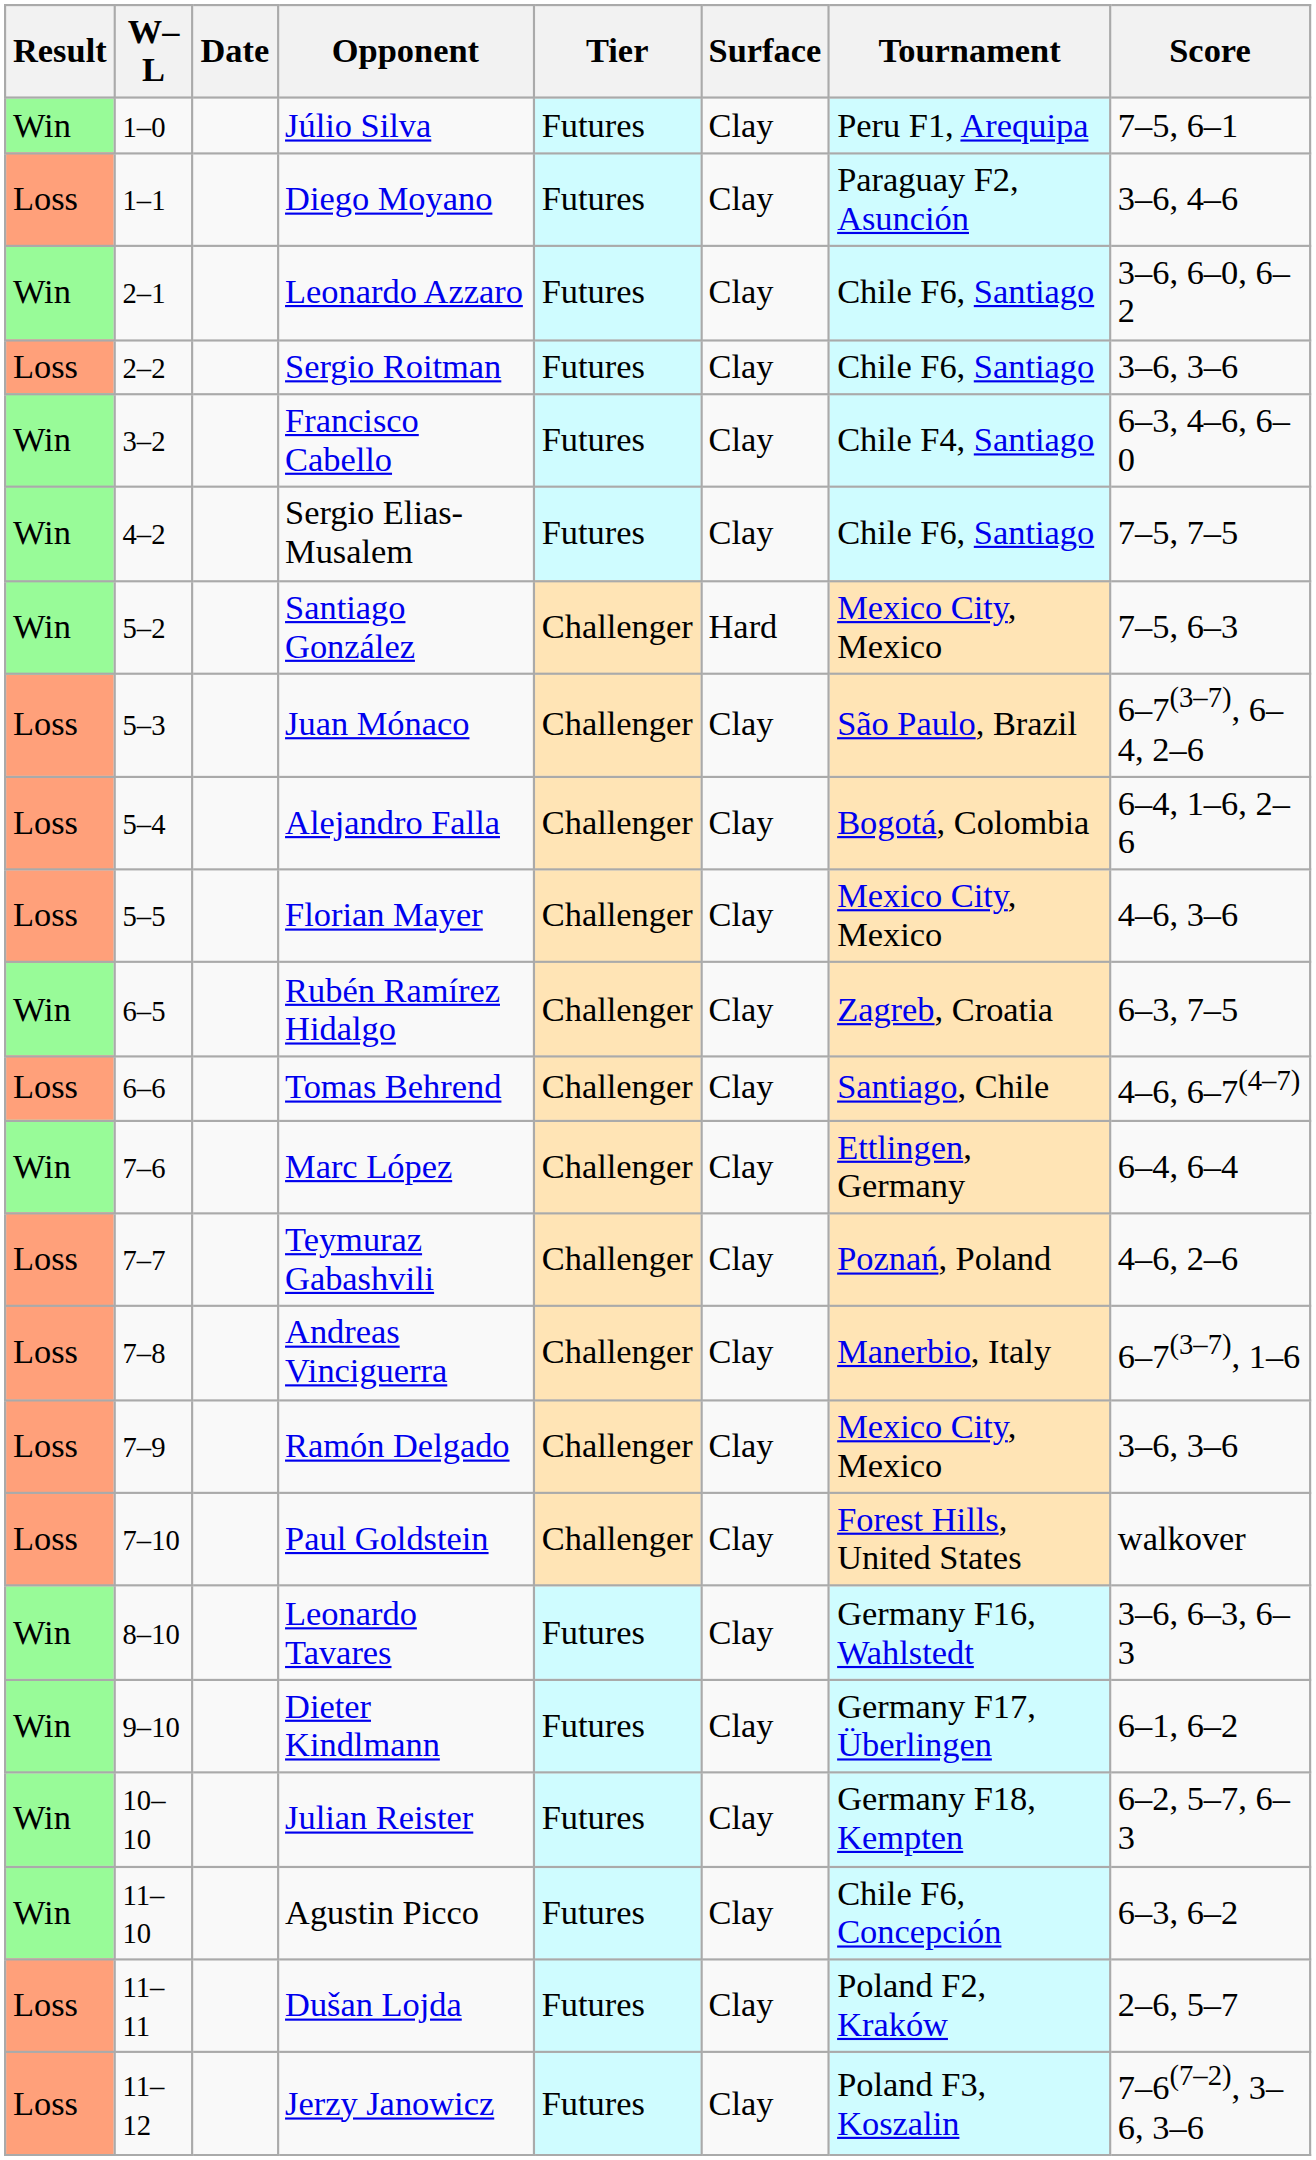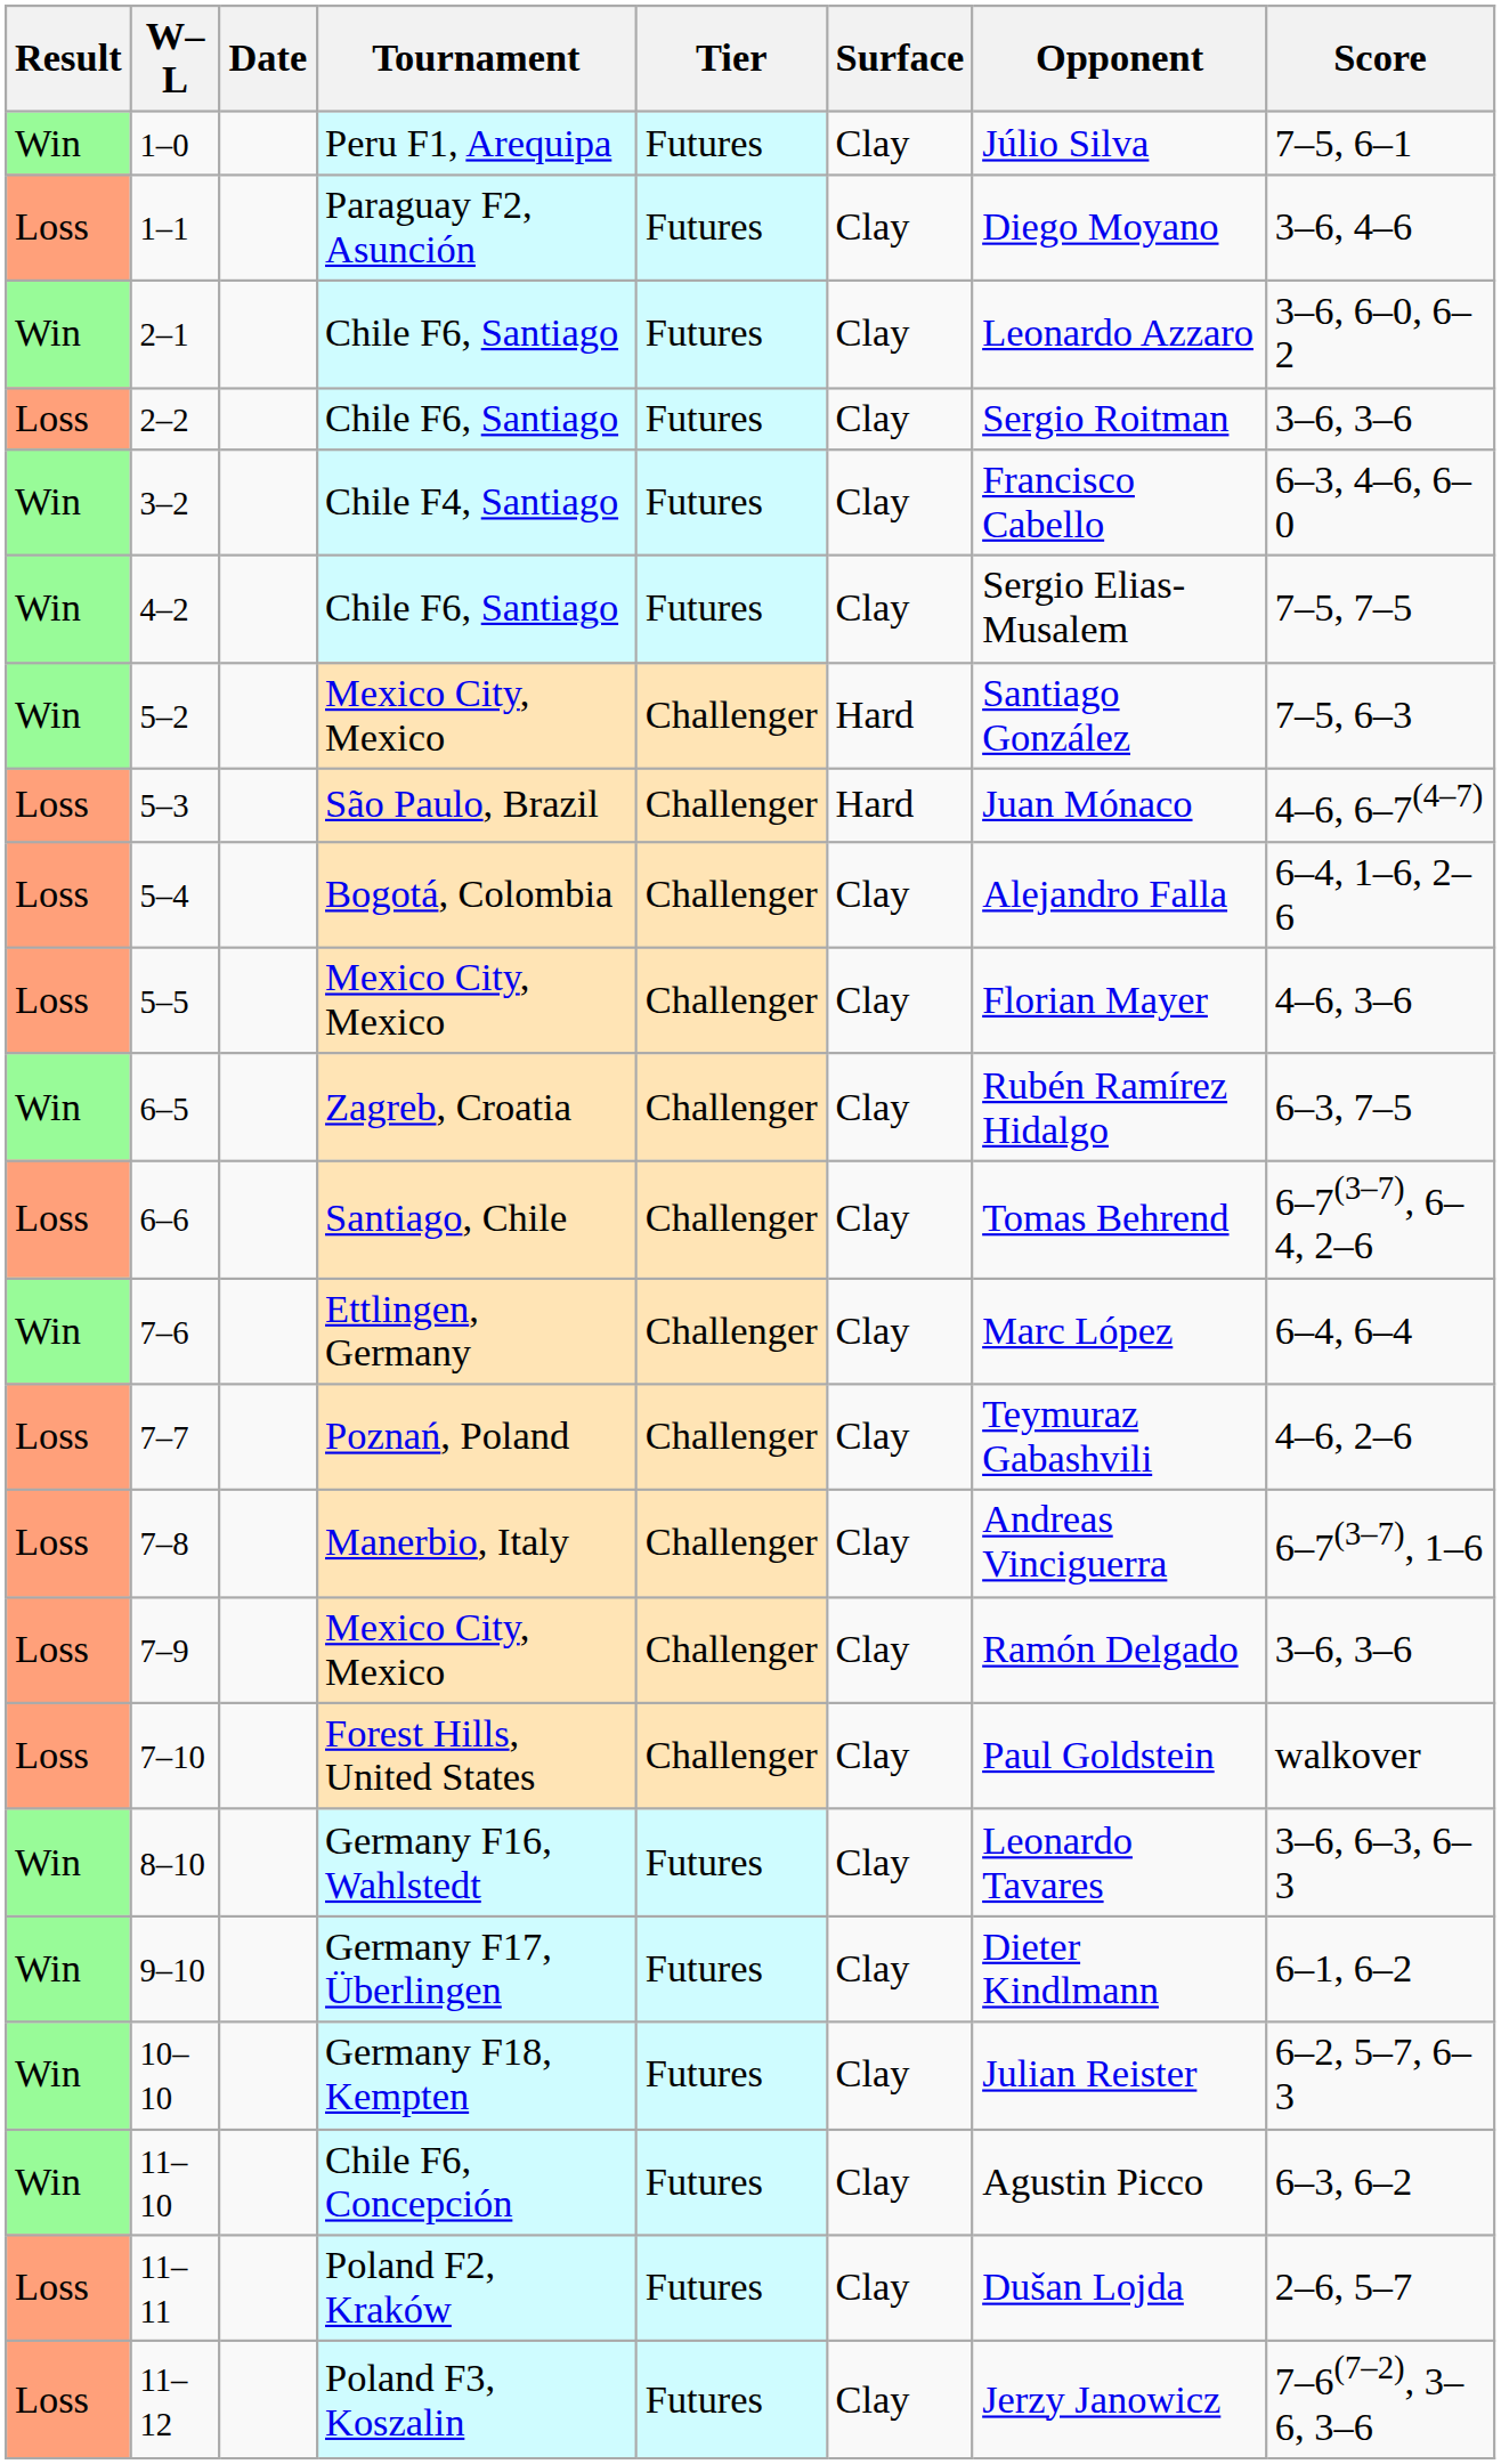 <table class="sortable wikitable">
 <tr>
 <th>Result</th>
 <th class="unsortable">W–L</th>
 <th>Date</th>
-<th>Opponent</th>
+<th>Tournament</th>
 <th>Tier</th>
 <th>Surface</th>
-<th>Tournament</th>
+<th>Opponent</th>
 <th class="unsortable">Score</th>
 </tr>
 <tr>
 <td style="background:#98fb98;">Win</td>
 <td><small>1–0</small></td>
 <td></td>
-<td> <a href='#'>Júlio Silva</a></td>
+<td style="background:#cffcff;">Peru F1, <a href='#'>Arequipa</a></td>
 <td style="background:#cffcff;">Futures</td>
 <td>Clay</td>
-<td style="background:#cffcff;">Peru F1, <a href='#'>Arequipa</a></td>
+<td> <a href='#'>Júlio Silva</a></td>
 <td>7–5, 6–1</td>
 </tr>
 <tr>
 <td style="background:#ffa07a;">Loss</td>
 <td><small>1–1</small></td>
 <td></td>
-<td> <a href='#'>Diego Moyano</a></td>
+<td style="background:#cffcff;">Paraguay F2, <a href='#'>Asunción</a></td>
 <td style="background:#cffcff;">Futures</td>
 <td>Clay</td>
-<td style="background:#cffcff;">Paraguay F2, <a href='#'>Asunción</a></td>
+<td> <a href='#'>Diego Moyano</a></td>
 <td>3–6, 4–6</td>
 </tr>
 <tr>
 <td style="background:#98fb98;">Win</td>
 <td><small>2–1</small></td>
 <td></td>
-<td> <a href='#'>Leonardo Azzaro</a></td>
+<td style="background:#cffcff;">Chile F6, <a href='#'>Santiago</a></td>
 <td style="background:#cffcff;">Futures</td>
 <td>Clay</td>
-<td style="background:#cffcff;">Chile F6, <a href='#'>Santiago</a></td>
+<td> <a href='#'>Leonardo Azzaro</a></td>
 <td>3–6, 6–0, 6–2</td>
 </tr>
 <tr>
 <td style="background:#ffa07a;">Loss</td>
 <td><small>2–2</small></td>
 <td></td>
-<td> <a href='#'>Sergio Roitman</a></td>
+<td style="background:#cffcff;">Chile F6, <a href='#'>Santiago</a></td>
 <td style="background:#cffcff;">Futures</td>
 <td>Clay</td>
-<td style="background:#cffcff;">Chile F6, <a href='#'>Santiago</a></td>
+<td> <a href='#'>Sergio Roitman</a></td>
 <td>3–6, 3–6</td>
 </tr>
 <tr>
 <td style="background:#98fb98;">Win</td>
 <td><small>3–2</small></td>
 <td></td>
-<td> <a href='#'>Francisco Cabello</a></td>
+<td style="background:#cffcff;">Chile F4, <a href='#'>Santiago</a></td>
 <td style="background:#cffcff;">Futures</td>
 <td>Clay</td>
-<td style="background:#cffcff;">Chile F4, <a href='#'>Santiago</a></td>
+<td> <a href='#'>Francisco Cabello</a></td>
 <td>6–3, 4–6, 6–0</td>
 </tr>
 <tr>
 <td style="background:#98fb98;">Win</td>
 <td><small>4–2</small></td>
 <td></td>
-<td> Sergio Elias-Musalem</td>
+<td style="background:#cffcff;">Chile F6, <a href='#'>Santiago</a></td>
 <td style="background:#cffcff;">Futures</td>
 <td>Clay</td>
-<td style="background:#cffcff;">Chile F6, <a href='#'>Santiago</a></td>
+<td> Sergio Elias-Musalem</td>
 <td>7–5, 7–5</td>
 </tr>
 <tr>
 <td style="background:#98fb98;">Win</td>
 <td><small>5–2</small></td>
 <td></td>
-<td> <a href='#'>Santiago González</a></td>
+<td style="background:moccasin;"><a href='#'>Mexico City</a>, Mexico</td>
 <td style="background:moccasin;">Challenger</td>
 <td>Hard</td>
-<td style="background:moccasin;"><a href='#'>Mexico City</a>, Mexico</td>
+<td> <a href='#'>Santiago González</a></td>
 <td>7–5, 6–3</td>
 </tr>
 <tr>
 <td style="background:#ffa07a;">Loss</td>
 <td><small>5–3</small></td>
 <td></td>
+<td style="background:moccasin;"><a href='#'>São Paulo</a>, Brazil</td>
+<td style="background:moccasin;">Challenger</td>
+<td>Hard</td>
 <td> <a href='#'>Juan Mónaco</a></td>
-<td style="background:moccasin;">Challenger</td>
-<td>Clay</td>
-<td style="background:moccasin;"><a href='#'>São Paulo</a>, Brazil</td>
-<td>6–7<sup>(3–7)</sup>, 6–4, 2–6</td>
+<td>4–6, 6–7<sup>(4–7)</sup></td>
 </tr>
 <tr>
 <td style="background:#ffa07a;">Loss</td>
 <td><small>5–4</small></td>
 <td></td>
-<td> <a href='#'>Alejandro Falla</a></td>
+<td style="background:moccasin;"><a href='#'>Bogotá</a>, Colombia</td>
 <td style="background:moccasin;">Challenger</td>
 <td>Clay</td>
-<td style="background:moccasin;"><a href='#'>Bogotá</a>, Colombia</td>
+<td> <a href='#'>Alejandro Falla</a></td>
 <td>6–4, 1–6, 2–6</td>
 </tr>
 <tr>
 <td style="background:#ffa07a;">Loss</td>
 <td><small>5–5</small></td>
 <td></td>
-<td> <a href='#'>Florian Mayer</a></td>
+<td style="background:moccasin;"><a href='#'>Mexico City</a>, Mexico</td>
 <td style="background:moccasin;">Challenger</td>
 <td>Clay</td>
-<td style="background:moccasin;"><a href='#'>Mexico City</a>, Mexico</td>
+<td> <a href='#'>Florian Mayer</a></td>
 <td>4–6, 3–6</td>
 </tr>
 <tr>
 <td style="background:#98fb98;">Win</td>
 <td><small>6–5</small></td>
 <td></td>
-<td> <a href='#'>Rubén Ramírez Hidalgo</a></td>
+<td style="background:moccasin;"><a href='#'>Zagreb</a>, Croatia</td>
 <td style="background:moccasin;">Challenger</td>
 <td>Clay</td>
-<td style="background:moccasin;"><a href='#'>Zagreb</a>, Croatia</td>
+<td> <a href='#'>Rubén Ramírez Hidalgo</a></td>
 <td>6–3, 7–5</td>
 </tr>
 <tr>
 <td style="background:#ffa07a;">Loss</td>
 <td><small>6–6</small></td>
 <td></td>
-<td> <a href='#'>Tomas Behrend</a></td>
+<td style="background:moccasin;"><a href='#'>Santiago</a>, Chile</td>
 <td style="background:moccasin;">Challenger</td>
 <td>Clay</td>
-<td style="background:moccasin;"><a href='#'>Santiago</a>, Chile</td>
-<td>4–6, 6–7<sup>(4–7)</sup></td>
+<td> <a href='#'>Tomas Behrend</a></td>
+<td>6–7<sup>(3–7)</sup>, 6–4, 2–6</td>
 </tr>
 <tr>
 <td style="background:#98fb98;">Win</td>
 <td><small>7–6</small></td>
 <td></td>
-<td> <a href='#'>Marc López</a></td>
+<td style="background:moccasin;"><a href='#'>Ettlingen</a>, Germany</td>
 <td style="background:moccasin;">Challenger</td>
 <td>Clay</td>
-<td style="background:moccasin;"><a href='#'>Ettlingen</a>, Germany</td>
+<td> <a href='#'>Marc López</a></td>
 <td>6–4, 6–4</td>
 </tr>
 <tr>
 <td style="background:#ffa07a;">Loss</td>
 <td><small>7–7</small></td>
 <td></td>
-<td> <a href='#'>Teymuraz Gabashvili</a></td>
+<td style="background:moccasin;"><a href='#'>Poznań</a>, Poland</td>
 <td style="background:moccasin;">Challenger</td>
 <td>Clay</td>
-<td style="background:moccasin;"><a href='#'>Poznań</a>, Poland</td>
+<td> <a href='#'>Teymuraz Gabashvili</a></td>
 <td>4–6, 2–6</td>
 </tr>
 <tr>
 <td style="background:#ffa07a;">Loss</td>
 <td><small>7–8</small></td>
 <td></td>
-<td> <a href='#'>Andreas Vinciguerra</a></td>
+<td style="background:moccasin;"><a href='#'>Manerbio</a>, Italy</td>
 <td style="background:moccasin;">Challenger</td>
 <td>Clay</td>
-<td style="background:moccasin;"><a href='#'>Manerbio</a>, Italy</td>
+<td> <a href='#'>Andreas Vinciguerra</a></td>
 <td>6–7<sup>(3–7)</sup>, 1–6</td>
 </tr>
 <tr>
 <td style="background:#ffa07a;">Loss</td>
 <td><small>7–9</small></td>
 <td></td>
-<td> <a href='#'>Ramón Delgado</a></td>
+<td style="background:moccasin;"><a href='#'>Mexico City</a>, Mexico</td>
 <td style="background:moccasin;">Challenger</td>
 <td>Clay</td>
-<td style="background:moccasin;"><a href='#'>Mexico City</a>, Mexico</td>
+<td> <a href='#'>Ramón Delgado</a></td>
 <td>3–6, 3–6</td>
 </tr>
 <tr>
 <td style="background:#ffa07a;">Loss</td>
 <td><small>7–10</small></td>
 <td></td>
-<td> <a href='#'>Paul Goldstein</a></td>
+<td style="background:moccasin;"><a href='#'>Forest Hills</a>, United States</td>
 <td style="background:moccasin;">Challenger</td>
 <td>Clay</td>
-<td style="background:moccasin;"><a href='#'>Forest Hills</a>, United States</td>
+<td> <a href='#'>Paul Goldstein</a></td>
 <td>walkover</td>
 </tr>
 <tr>
 <td style="background:#98fb98;">Win</td>
 <td><small>8–10</small></td>
 <td></td>
-<td> <a href='#'>Leonardo Tavares</a></td>
+<td style="background:#cffcff;">Germany F16, <a href='#'>Wahlstedt</a></td>
 <td style="background:#cffcff;">Futures</td>
 <td>Clay</td>
-<td style="background:#cffcff;">Germany F16, <a href='#'>Wahlstedt</a></td>
+<td> <a href='#'>Leonardo Tavares</a></td>
 <td>3–6, 6–3, 6–3</td>
 </tr>
 <tr>
 <td style="background:#98fb98;">Win</td>
 <td><small>9–10</small></td>
 <td></td>
-<td> <a href='#'>Dieter Kindlmann</a></td>
+<td style="background:#cffcff;">Germany F17, <a href='#'>Überlingen</a></td>
 <td style="background:#cffcff;">Futures</td>
 <td>Clay</td>
-<td style="background:#cffcff;">Germany F17, <a href='#'>Überlingen</a></td>
+<td> <a href='#'>Dieter Kindlmann</a></td>
 <td>6–1, 6–2</td>
 </tr>
 <tr>
 <td style="background:#98fb98;">Win</td>
 <td><small>10–10</small></td>
 <td></td>
-<td> <a href='#'>Julian Reister</a></td>
+<td style="background:#cffcff;">Germany F18, <a href='#'>Kempten</a></td>
 <td style="background:#cffcff;">Futures</td>
 <td>Clay</td>
-<td style="background:#cffcff;">Germany F18, <a href='#'>Kempten</a></td>
+<td> <a href='#'>Julian Reister</a></td>
 <td>6–2, 5–7, 6–3</td>
 </tr>
 <tr>
 <td style="background:#98fb98;">Win</td>
 <td><small>11–10</small></td>
 <td></td>
-<td> Agustin Picco</td>
+<td style="background:#cffcff;">Chile F6, <a href='#'>Concepción</a></td>
 <td style="background:#cffcff;">Futures</td>
 <td>Clay</td>
-<td style="background:#cffcff;">Chile F6, <a href='#'>Concepción</a></td>
+<td> Agustin Picco</td>
 <td>6–3, 6–2</td>
 </tr>
 <tr>
 <td style="background:#ffa07a;">Loss</td>
 <td><small>11–11</small></td>
 <td></td>
-<td> <a href='#'>Dušan Lojda</a></td>
+<td style="background:#cffcff;">Poland F2, <a href='#'>Kraków</a></td>
 <td style="background:#cffcff;">Futures</td>
 <td>Clay</td>
-<td style="background:#cffcff;">Poland F2, <a href='#'>Kraków</a></td>
+<td> <a href='#'>Dušan Lojda</a></td>
 <td>2–6, 5–7</td>
 </tr>
 <tr>
 <td style="background:#ffa07a;">Loss</td>
 <td><small>11–12</small></td>
 <td></td>
-<td> <a href='#'>Jerzy Janowicz</a></td>
+<td style="background:#cffcff;">Poland F3, <a href='#'>Koszalin</a></td>
 <td style="background:#cffcff;">Futures</td>
 <td>Clay</td>
-<td style="background:#cffcff;">Poland F3, <a href='#'>Koszalin</a></td>
+<td> <a href='#'>Jerzy Janowicz</a></td>
 <td>7–6<sup>(7–2)</sup>, 3–6, 3–6</td>
 </tr>
 </table>
